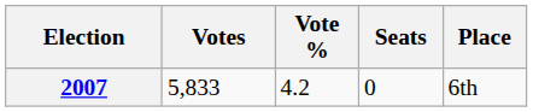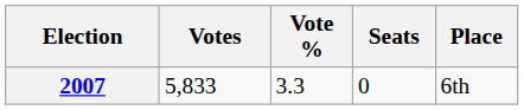 <table class="wikitable">
 <tr>
 <th width="100px">Election</th>
 <th width="70px">Votes</th>
 <th width="50px">Vote %</th>
 <th width="50px">Seats</th>
 <th width="50px">Place</th>
 </tr>
 <tr>
 <th><a href='#'>2007</a></th>
 <td>5,833 </td>
-<td>4.2 </td>
+<td>3.3 </td>
 <td>0 </td>
 <td>6th </td>
 </tr>
 </table>
